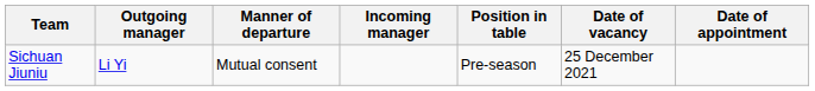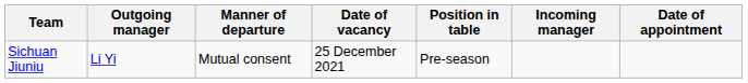 <table class="wikitable">
 <tr>
 <th>Team</th>
 <th>Outgoing manager</th>
 <th>Manner of departure</th>
+<th>Date of vacancy</th>
+<th>Position in table</th>
 <th>Incoming manager</th>
-<th>Position in table</th>
-<th>Date of vacancy</th>
 <th>Date of appointment</th>
 </tr>
 <tr>
 <td><a href='#'>Sichuan Jiuniu</a></td>
 <td> <a href='#'>Li Yi</a></td>
 <td>Mutual consent</td>
+<td>25 December 2021</td>
+<td rowspan=1>Pre-season</td>
 <td></td>
-<td rowspan=1>Pre-season</td>
-<td>25 December 2021</td>
 <td></td>
 </tr>
 </table>
